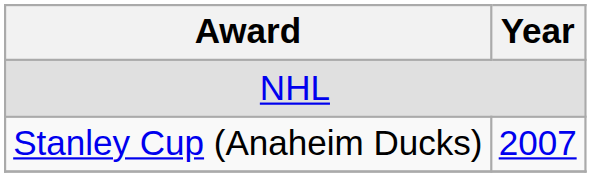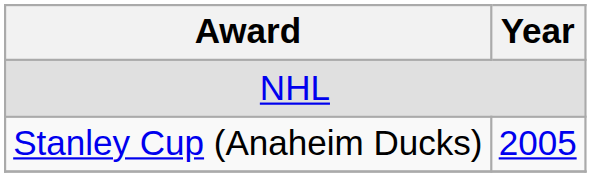 <table class="wikitable">
 <tr>
 <th>Award</th>
 <th>Year</th>
 </tr>
 <tr ALIGN="center" bgcolor="#e0e0e0">
 <td colspan="3"><a href='#'>NHL</a></td>
 </tr>
 <tr>
 <td><a href='#'>Stanley Cup</a> (Anaheim Ducks)</td>
-<td><a href='#'>2007</a></td>
+<td><a href='#'>2005</a></td>
 </tr>
 <tr>
 </tr>
 </table>
